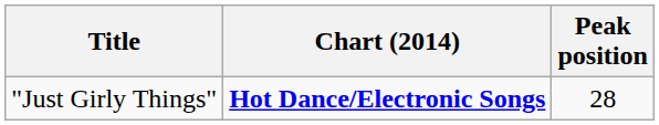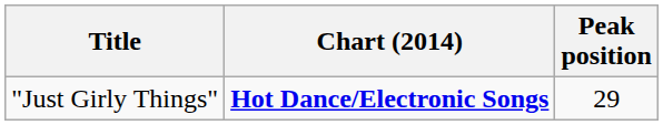 <table class="wikitable">
 <tr>
 <th>Title</th>
 <th>Chart (2014)</th>
 <th>Peak<br>position</th>
 </tr>
 <tr>
 <td>"Just Girly Things"</td>
 <td><strong><a href='#'>Hot Dance/Electronic Songs</a></strong></td>
-<td align="center">28</td>
+<td align="center">29</td>
 </tr>
 </table>
